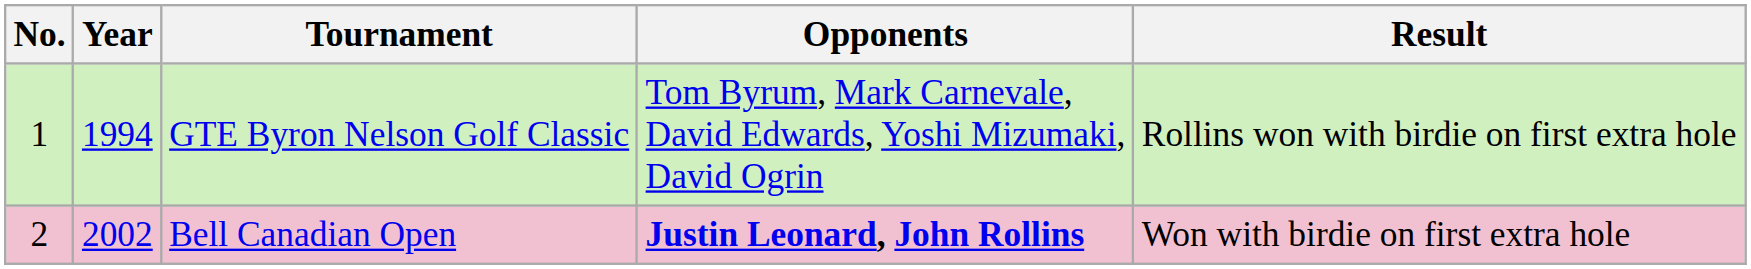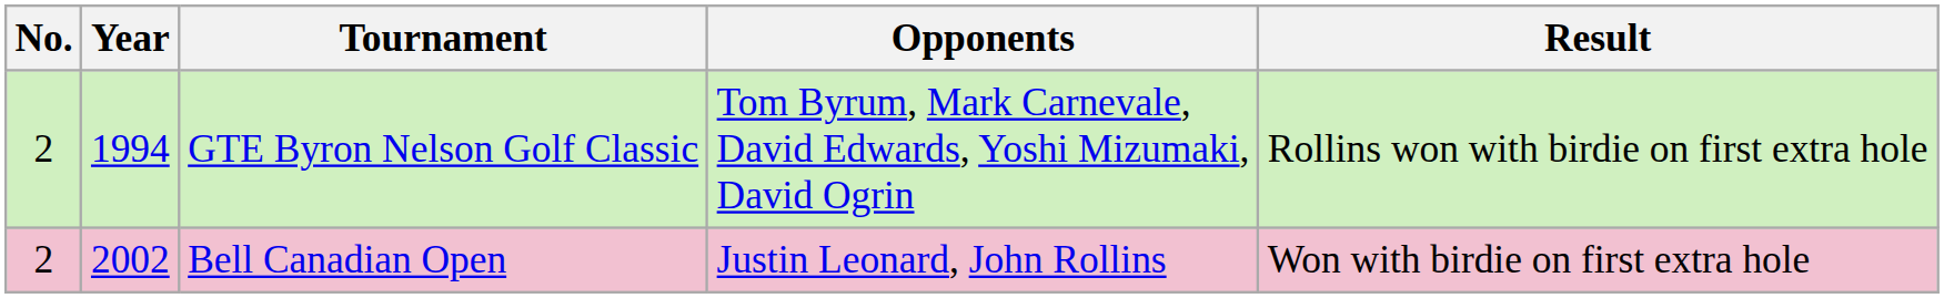 <table class="wikitable" style="font-size:95%;">
 <tr>
 <th>No.</th>
 <th>Year</th>
 <th>Tournament</th>
 <th>Opponents</th>
 <th>Result</th>
 </tr>
 <tr style="background:#D0F0C0;">
-<td align=center>1</td>
+<td align=center>2</td>
 <td><a href='#'>1994</a></td>
 <td><a href='#'>GTE Byron Nelson Golf Classic</a></td>
 <td> <a href='#'>Tom Byrum</a>,  <a href='#'>Mark Carnevale</a>,<br> <a href='#'>David Edwards</a>,  <a href='#'>Yoshi Mizumaki</a>,<br> <a href='#'>David Ogrin</a></td>
 <td>Rollins won with birdie on first extra hole</td>
 </tr>
 <tr style="background:#F2C1D1;">
 <td align=center>2</td>
 <td><a href='#'>2002</a></td>
 <td><a href='#'>Bell Canadian Open</a></td>
-<td><strong> <a href='#'>Justin Leonard</a>,  <a href='#'>John Rollins</a></strong></td>
+<td> <a href='#'>Justin Leonard</a>,  <a href='#'>John Rollins</a></td>
 <td>Won with birdie on first extra hole</td>
 </tr>
 </table>
